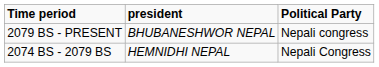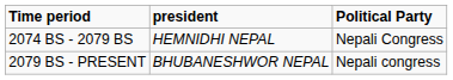 <table class="wikitable">
 <tr>
 <td><strong>Time period</strong></td>
 <td><strong>president</strong></td>
 <td><strong>Political Party</strong></td>
 </tr>
 <tr>
+<td>2074 BS - 2079 BS</td>
+<td><em>HEMNIDHI NEPAL</em></td>
+<td>Nepali Congress</td>
+</tr>
+<tr>
 <td>2079 BS - PRESENT</td>
 <td><em>BHUBANESHWOR NEPAL</em></td>
 <td>Nepali congress</td>
 </tr>
-<tr>
-<td>2074 BS - 2079 BS</td>
-<td><em>HEMNIDHI NEPAL</em></td>
-<td>Nepali Congress</td>
-</tr>
 </table>
